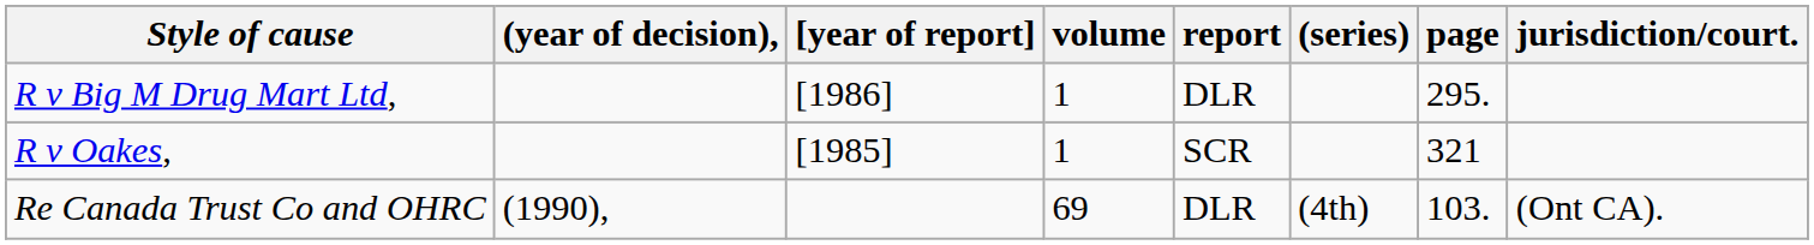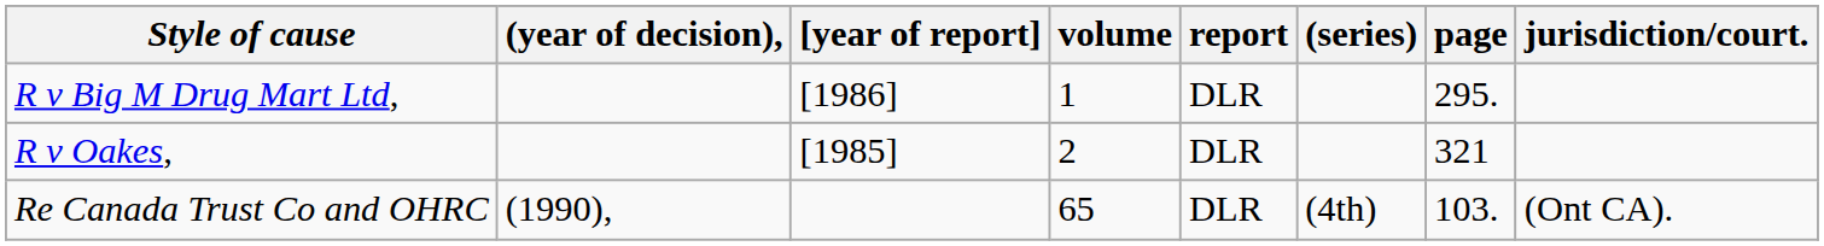 <table class="wikitable">
 <tr>
 <th><em>Style of cause</em></th>
 <th>(year of decision),</th>
 <th>[year of report]</th>
 <th>volume</th>
 <th>report</th>
 <th>(series)</th>
 <th>page</th>
 <th>jurisdiction/court.</th>
 </tr>
 <tr valign="top">
 <td><em><a href='#'>R v Big M Drug Mart Ltd</a></em>,</td>
 <td></td>
 <td>[1986]</td>
 <td>1</td>
 <td>DLR</td>
 <td></td>
 <td>295.</td>
 <td></td>
 </tr>
 <tr valign="top">
 <td><em><a href='#'>R v Oakes</a></em>,</td>
 <td></td>
 <td>[1985]</td>
-<td>1</td>
-<td>SCR</td>
+<td>2</td>
+<td>DLR</td>
 <td></td>
 <td>321</td>
 <td></td>
 </tr>
 <tr valign="top">
 <td><em>Re Canada Trust Co and OHRC</em></td>
 <td>(1990),</td>
 <td></td>
-<td>69</td>
+<td>65</td>
 <td>DLR</td>
 <td>(4th)</td>
 <td>103.</td>
 <td>(Ont CA).</td>
 </tr>
 </table>
